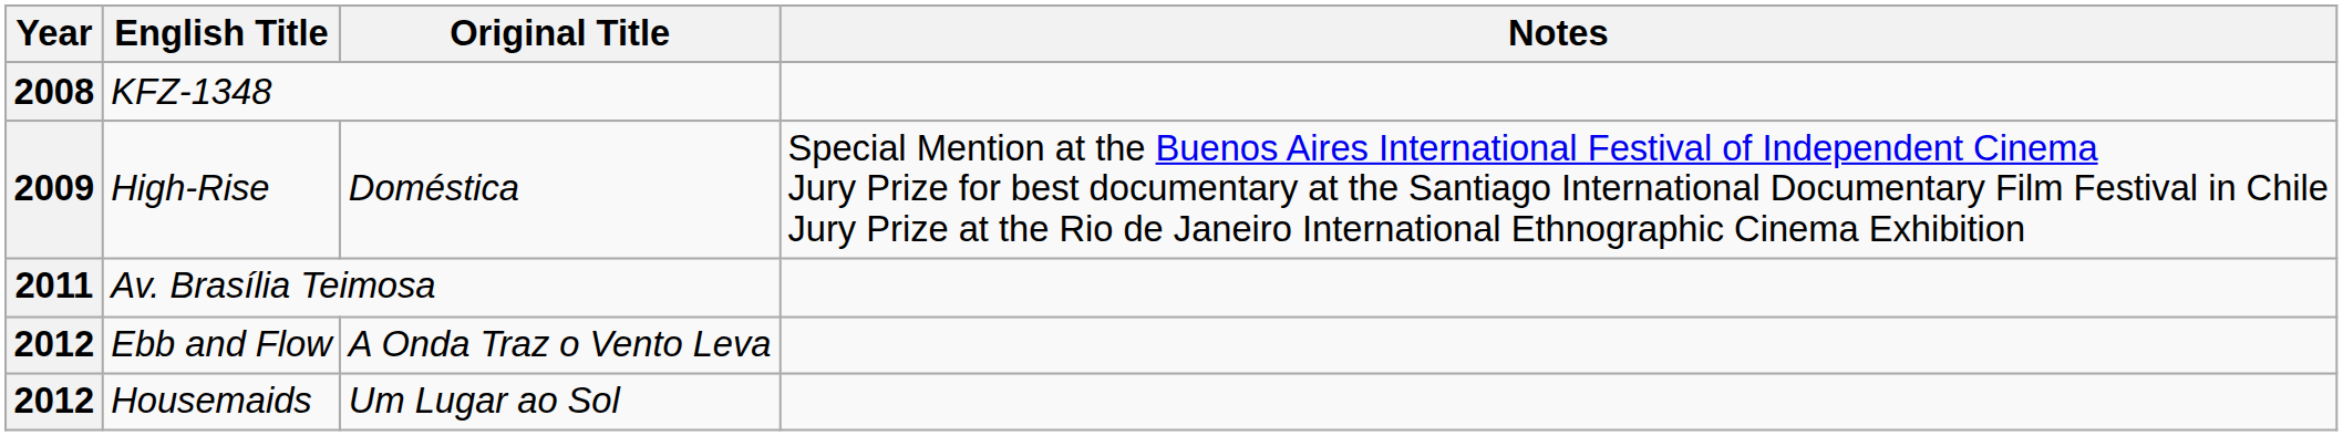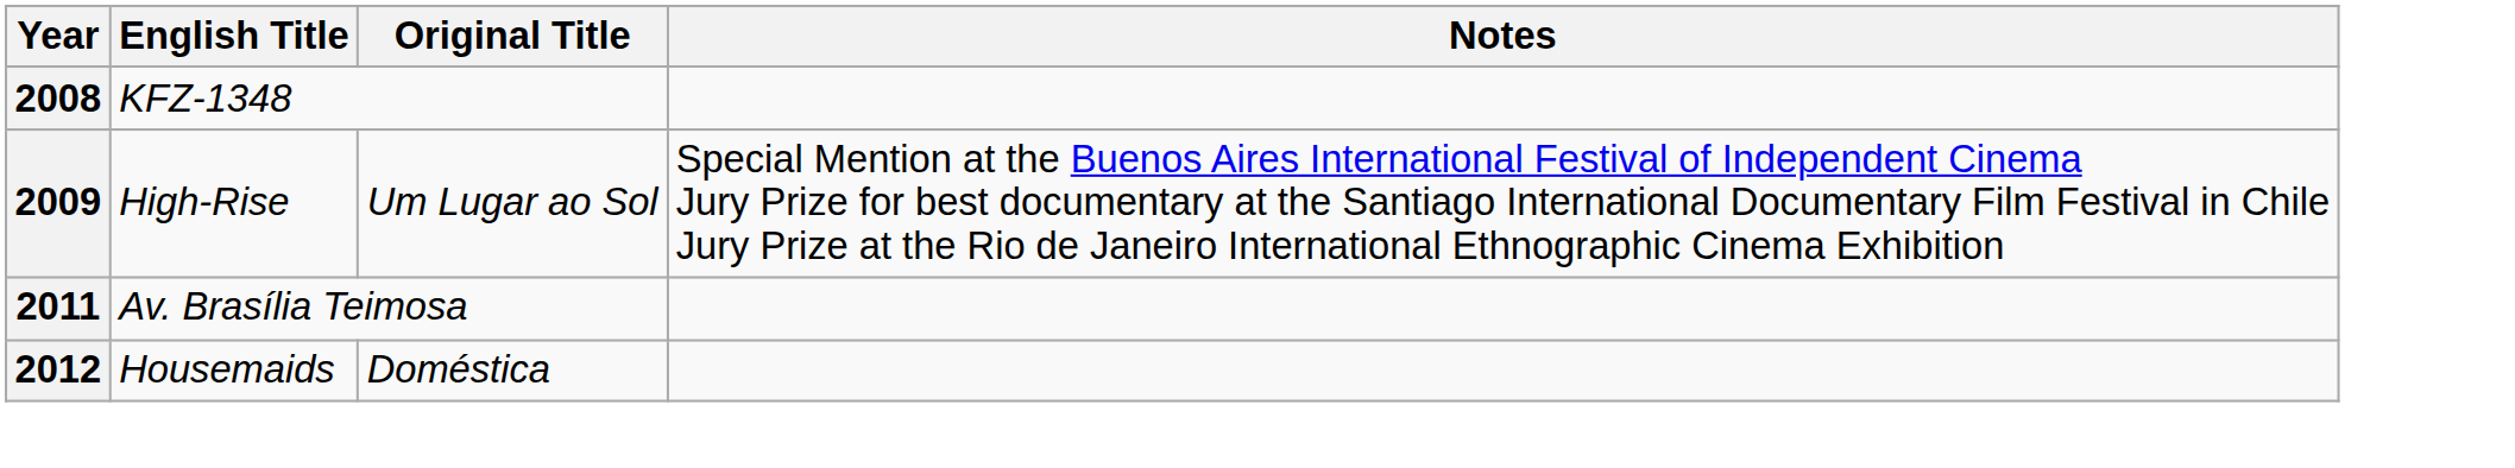 <table class="wikitable">
 <tr>
 <th>Year</th>
 <th>English Title</th>
 <th>Original Title</th>
 <th class="unsortable">Notes</th>
 </tr>
 <tr>
 <th>2008</th>
 <td colspan="2"><em>KFZ-1348</em></td>
 <td></td>
 </tr>
 <tr>
 <th>2009</th>
 <td><em>High-Rise</em></td>
-<td><em>Doméstica</em></td>
+<td><em>Um Lugar ao Sol</em></td>
 <td>Special Mention at the <a href='#'>Buenos Aires International Festival of Independent Cinema</a><br> Jury Prize for best documentary at the Santiago International Documentary Film Festival in Chile<br> Jury Prize at the Rio de Janeiro International Ethnographic Cinema Exhibition</td>
 </tr>
 <tr>
 <th>2011</th>
 <td colspan="2"><em>Av. Brasília Teimosa</em></td>
 <td></td>
 </tr>
 <tr>
 <th>2012</th>
-<td><em>Ebb and Flow</em></td>
-<td><em>A Onda Traz o Vento Leva</em></td>
-<td></td>
-</tr>
-<tr>
-<th>2012</th>
 <td><em>Housemaids</em></td>
-<td><em>Um Lugar ao Sol</em></td>
+<td><em>Doméstica</em></td>
 <td></td>
 </tr>
 </table>
